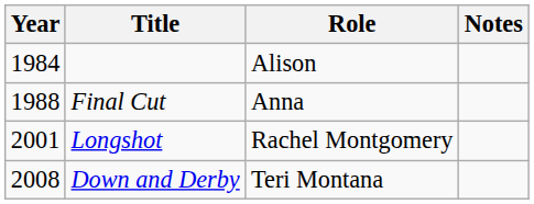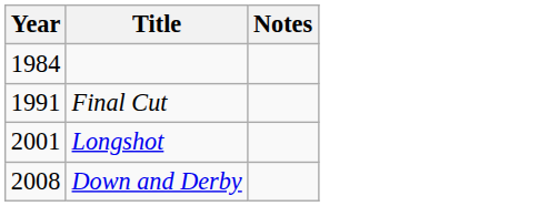 <table class="wikitable sortable">
 <tr>
 <th>Year</th>
 <th>Title</th>
-<th>Role</th>
 <th class="unsortable">Notes</th>
 </tr>
 <tr>
 <td>1984</td>
 <td><em></em></td>
-<td>Alison</td>
 <td></td>
 </tr>
 <tr>
-<td>1988</td>
+<td>1991</td>
 <td><em>Final Cut</em></td>
-<td>Anna</td>
 <td></td>
 </tr>
 <tr>
 <td>2001</td>
 <td><em><a href='#'>Longshot</a></em></td>
-<td>Rachel Montgomery</td>
 <td></td>
 </tr>
 <tr>
 <td>2008</td>
 <td><em><a href='#'>Down and Derby</a></em></td>
-<td>Teri Montana</td>
 <td></td>
 </tr>
 </table>
